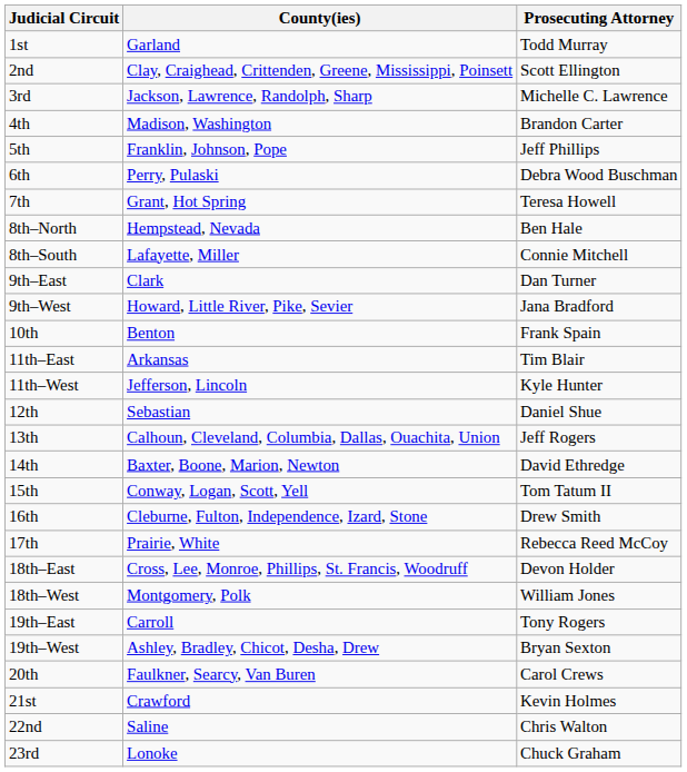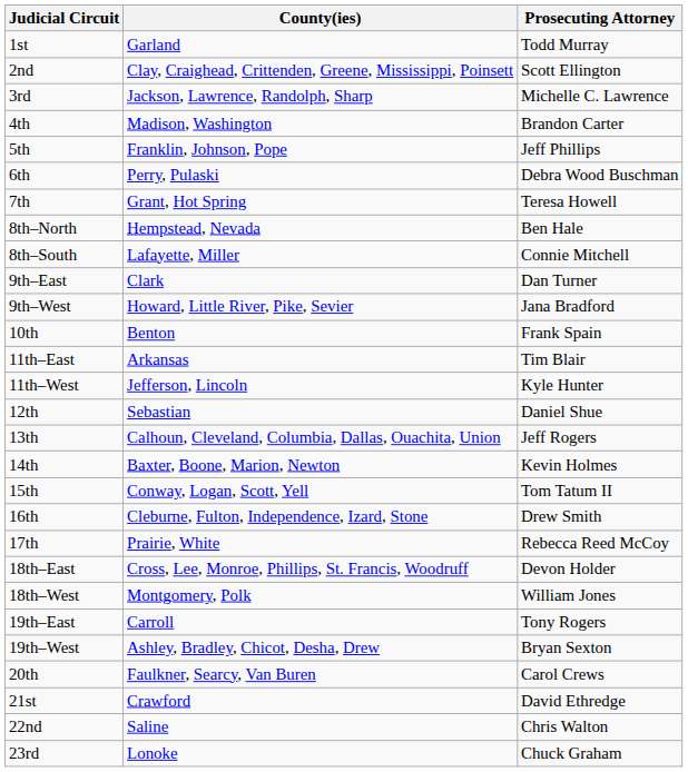 <table class="wikitable">
 <tr>
 <th>Judicial Circuit</th>
 <th>County(ies)</th>
 <th>Prosecuting Attorney</th>
 </tr>
 <tr>
 <td>1st</td>
 <td><a href='#'>Garland</a></td>
 <td>Todd Murray</td>
 </tr>
 <tr>
 <td>2nd</td>
 <td><a href='#'>Clay</a>, <a href='#'>Craighead</a>, <a href='#'>Crittenden</a>, <a href='#'>Greene</a>, <a href='#'>Mississippi</a>, <a href='#'>Poinsett</a></td>
 <td>Scott Ellington</td>
 </tr>
 <tr>
 <td>3rd</td>
 <td><a href='#'>Jackson</a>, <a href='#'>Lawrence</a>, <a href='#'>Randolph</a>, <a href='#'>Sharp</a></td>
 <td>Michelle C. Lawrence</td>
 </tr>
 <tr>
 <td>4th</td>
 <td><a href='#'>Madison</a>, <a href='#'>Washington</a></td>
 <td>Brandon Carter</td>
 </tr>
 <tr>
 <td>5th</td>
 <td><a href='#'>Franklin</a>, <a href='#'>Johnson</a>, <a href='#'>Pope</a></td>
 <td>Jeff Phillips</td>
 </tr>
 <tr>
 <td>6th</td>
 <td><a href='#'>Perry</a>, <a href='#'>Pulaski</a></td>
 <td>Debra Wood Buschman</td>
 </tr>
 <tr>
 <td>7th</td>
 <td><a href='#'>Grant</a>, <a href='#'>Hot Spring</a></td>
 <td>Teresa Howell</td>
 </tr>
 <tr>
 <td>8th–North</td>
 <td><a href='#'>Hempstead</a>, <a href='#'>Nevada</a></td>
 <td>Ben Hale</td>
 </tr>
 <tr>
 <td>8th–South</td>
 <td><a href='#'>Lafayette</a>, <a href='#'>Miller</a></td>
 <td>Connie Mitchell</td>
 </tr>
 <tr>
 <td>9th–East</td>
 <td><a href='#'>Clark</a></td>
 <td>Dan Turner</td>
 </tr>
 <tr>
 <td>9th–West</td>
 <td><a href='#'>Howard</a>, <a href='#'>Little River</a>, <a href='#'>Pike</a>, <a href='#'>Sevier</a></td>
 <td>Jana Bradford</td>
 </tr>
 <tr>
 <td>10th</td>
 <td><a href='#'>Benton</a></td>
 <td>Frank Spain</td>
 </tr>
 <tr>
 <td>11th–East</td>
 <td><a href='#'>Arkansas</a></td>
 <td>Tim Blair</td>
 </tr>
 <tr>
 <td>11th–West</td>
 <td><a href='#'>Jefferson</a>, <a href='#'>Lincoln</a></td>
 <td>Kyle Hunter</td>
 </tr>
 <tr>
 <td>12th</td>
 <td><a href='#'>Sebastian</a></td>
 <td>Daniel Shue</td>
 </tr>
 <tr>
 <td>13th</td>
 <td><a href='#'>Calhoun</a>, <a href='#'>Cleveland</a>, <a href='#'>Columbia</a>, <a href='#'>Dallas</a>, <a href='#'>Ouachita</a>, <a href='#'>Union</a></td>
 <td>Jeff Rogers</td>
 </tr>
 <tr>
 <td>14th</td>
 <td><a href='#'>Baxter</a>, <a href='#'>Boone</a>, <a href='#'>Marion</a>, <a href='#'>Newton</a></td>
-<td>David Ethredge</td>
+<td>Kevin Holmes</td>
 </tr>
 <tr>
 <td>15th</td>
 <td><a href='#'>Conway</a>, <a href='#'>Logan</a>, <a href='#'>Scott</a>, <a href='#'>Yell</a></td>
 <td>Tom Tatum II</td>
 </tr>
 <tr>
 <td>16th</td>
 <td><a href='#'>Cleburne</a>, <a href='#'>Fulton</a>, <a href='#'>Independence</a>, <a href='#'>Izard</a>, <a href='#'>Stone</a></td>
 <td>Drew Smith</td>
 </tr>
 <tr>
 <td>17th</td>
 <td><a href='#'>Prairie</a>, <a href='#'>White</a></td>
 <td>Rebecca Reed McCoy</td>
 </tr>
 <tr>
 <td>18th–East</td>
 <td><a href='#'>Cross</a>, <a href='#'>Lee</a>, <a href='#'>Monroe</a>, <a href='#'>Phillips</a>, <a href='#'>St. Francis</a>, <a href='#'>Woodruff</a></td>
 <td>Devon Holder</td>
 </tr>
 <tr>
 <td>18th–West</td>
 <td><a href='#'>Montgomery</a>, <a href='#'>Polk</a></td>
 <td>William Jones</td>
 </tr>
 <tr>
 <td>19th–East</td>
 <td><a href='#'>Carroll</a></td>
 <td>Tony Rogers</td>
 </tr>
 <tr>
 <td>19th–West</td>
 <td><a href='#'>Ashley</a>, <a href='#'>Bradley</a>, <a href='#'>Chicot</a>, <a href='#'>Desha</a>, <a href='#'>Drew</a></td>
 <td>Bryan Sexton</td>
 </tr>
 <tr>
 <td>20th</td>
 <td><a href='#'>Faulkner</a>, <a href='#'>Searcy</a>, <a href='#'>Van Buren</a></td>
 <td>Carol Crews</td>
 </tr>
 <tr>
 <td>21st</td>
 <td><a href='#'>Crawford</a></td>
-<td>Kevin Holmes</td>
+<td>David Ethredge</td>
 </tr>
 <tr>
 <td>22nd</td>
 <td><a href='#'>Saline</a></td>
 <td>Chris Walton</td>
 </tr>
 <tr>
 <td>23rd</td>
 <td><a href='#'>Lonoke</a></td>
 <td>Chuck Graham</td>
 </tr>
 </table>
